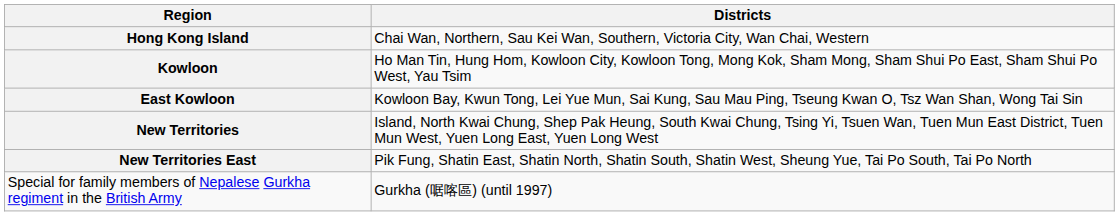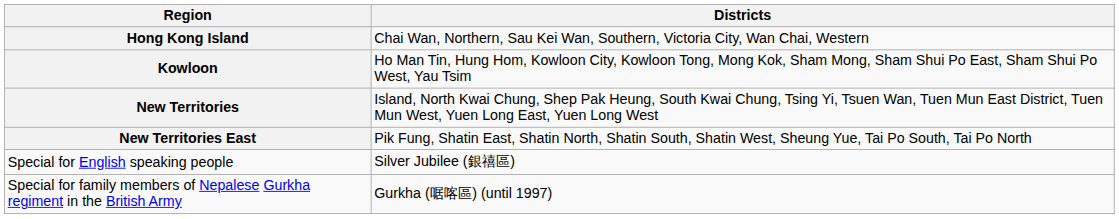 <table class = wikitable>
 <tr>
 <th>Region</th>
 <th>Districts</th>
 </tr>
 <tr>
 <th>Hong Kong Island</th>
 <td>Chai Wan, Northern, Sau Kei Wan, Southern, Victoria City, Wan Chai, Western</td>
 </tr>
 <tr>
 <th>Kowloon</th>
 <td>Ho Man Tin, Hung Hom, Kowloon City, Kowloon Tong, Mong Kok, Sham Mong, Sham Shui Po East, Sham Shui Po West, Yau Tsim</td>
 </tr>
 <tr>
-<th>East Kowloon</th>
-<td>Kowloon Bay, Kwun Tong, Lei Yue Mun, Sai Kung, Sau Mau Ping, Tseung Kwan O, Tsz Wan Shan, Wong Tai Sin</td>
-</tr>
-<tr>
 <th>New Territories</th>
 <td>Island, North Kwai Chung, Shep Pak Heung, South Kwai Chung, Tsing Yi, Tsuen Wan, Tuen Mun East District, Tuen Mun West, Yuen Long East, Yuen Long West</td>
 </tr>
 <tr>
 <th>New Territories East</th>
 <td>Pik Fung, Shatin East, Shatin North, Shatin South, Shatin West, Sheung Yue, Tai Po South, Tai Po North</td>
 </tr>
 <tr>
+<td>Special for <a href='#'>English</a> speaking people</td>
+<td>Silver Jubilee (銀禧區)</td>
+</tr>
+<tr>
 <td>Special for family members of <a href='#'>Nepalese</a> <a href='#'>Gurkha regiment</a> in the <a href='#'>British Army</a></td>
 <td>Gurkha (啹喀區) (until 1997)</td>
 </tr>
 </table>
